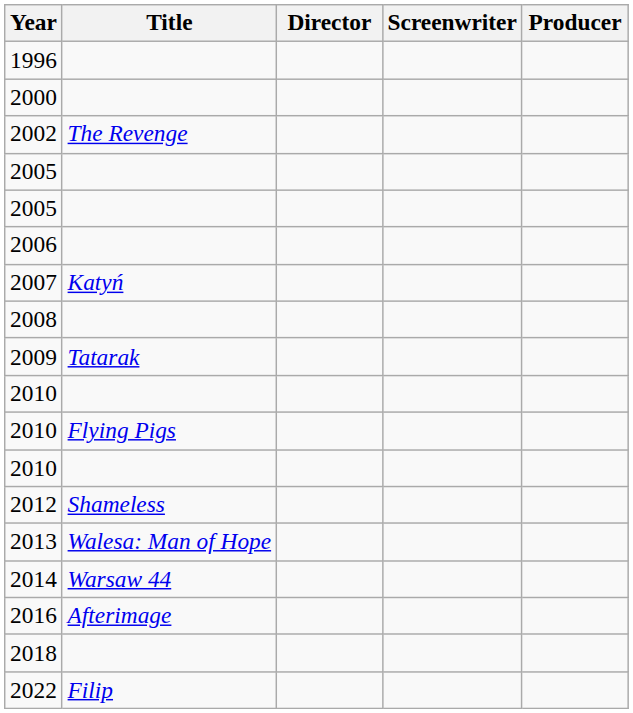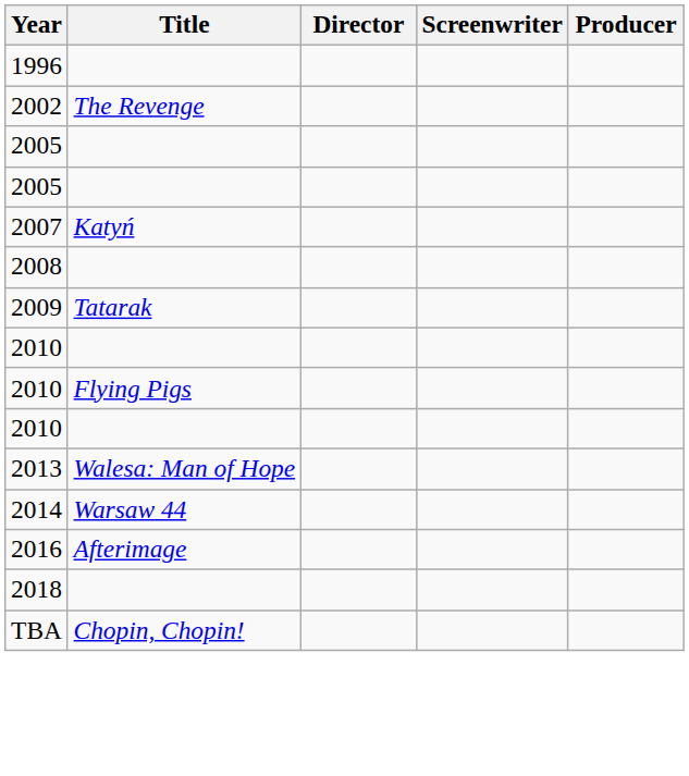 <table class="wikitable">
 <tr>
 <th>Year</th>
 <th>Title</th>
 <th width="65">Director</th>
 <th width="65">Screenwriter</th>
 <th width="65">Producer</th>
 </tr>
 <tr>
 <td>1996</td>
-<td><em></em></td>
-<td></td>
-<td></td>
-<td></td>
-</tr>
-<tr>
-<td>2000</td>
 <td><em></em></td>
 <td></td>
 <td></td>
 <td></td>
 </tr>
 <tr>
 <td>2002</td>
 <td><em><a href='#'>The Revenge</a></em></td>
 <td></td>
 <td></td>
 <td></td>
 </tr>
 <tr>
 <td>2005</td>
 <td><em></em></td>
 <td></td>
 <td></td>
 <td></td>
 </tr>
 <tr>
 <td>2005</td>
-<td><em></em></td>
-<td></td>
-<td></td>
-<td></td>
-</tr>
-<tr>
-<td>2006</td>
 <td><em></em></td>
 <td></td>
 <td></td>
 <td></td>
 </tr>
 <tr>
 <td>2007</td>
 <td><em><a href='#'>Katyń</a></em></td>
 <td></td>
 <td></td>
 <td></td>
 </tr>
 <tr>
 <td>2008</td>
 <td><em></em></td>
 <td></td>
 <td></td>
 <td></td>
 </tr>
 <tr>
 <td>2009</td>
 <td><em><a href='#'>Tatarak</a></em></td>
 <td></td>
 <td></td>
 <td></td>
 </tr>
 <tr>
 <td>2010</td>
 <td><em></em></td>
 <td></td>
 <td></td>
 <td></td>
 </tr>
 <tr>
 <td>2010</td>
 <td><em><a href='#'>Flying Pigs</a></em></td>
 <td></td>
 <td></td>
 <td></td>
 </tr>
 <tr>
 <td>2010</td>
 <td><em></em></td>
 <td></td>
 <td></td>
 <td></td>
 </tr>
 <tr>
-<td>2012</td>
-<td><em><a href='#'>Shameless</a></em></td>
-<td></td>
-<td></td>
-<td></td>
-</tr>
-<tr>
 <td>2013</td>
 <td><em><a href='#'>Walesa: Man of Hope</a></em></td>
 <td></td>
 <td></td>
 <td></td>
 </tr>
 <tr>
 <td>2014</td>
 <td><em><a href='#'>Warsaw 44</a></em></td>
 <td></td>
 <td></td>
 <td></td>
 </tr>
 <tr>
 <td>2016</td>
 <td><em><a href='#'>Afterimage</a></em></td>
 <td></td>
 <td></td>
 <td></td>
 </tr>
 <tr>
 <td>2018</td>
 <td><em></em></td>
 <td></td>
 <td></td>
 <td></td>
 </tr>
 <tr>
-<td>2022</td>
-<td><em><a href='#'>Filip</a></em></td>
+<td>TBA</td>
+<td><em><a href='#'>Chopin, Chopin!</a></em></td>
 <td></td>
 <td></td>
 <td></td>
 </tr>
 </table>
